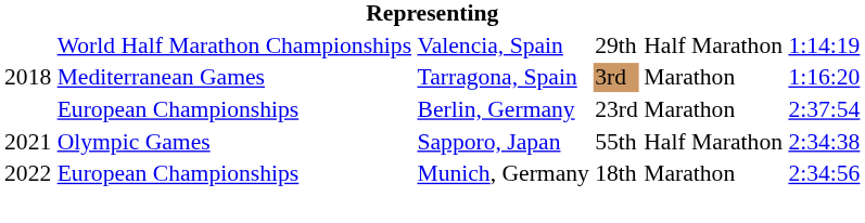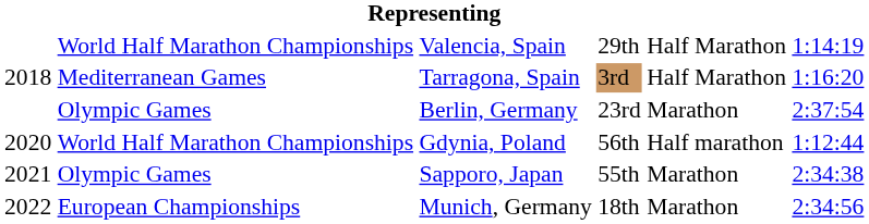 <table>
 <tr>
 <th colspan="6">Representing </th>
 </tr>
 <tr>
 <td rowspan=3>2018</td>
 <td><a href='#'>World Half Marathon Championships</a></td>
 <td><a href='#'>Valencia, Spain</a></td>
 <td>29th</td>
 <td>Half Marathon</td>
 <td><a href='#'>1:14:19</a></td>
 </tr>
 <tr>
 <td><a href='#'>Mediterranean Games</a></td>
 <td><a href='#'>Tarragona, Spain</a></td>
 <td bgcolor=cc9966>3rd</td>
-<td>Marathon</td>
+<td>Half Marathon</td>
 <td><a href='#'>1:16:20</a></td>
 </tr>
 <tr>
-<td><a href='#'>European Championships</a></td>
+<td><a href='#'>Olympic Games</a></td>
 <td><a href='#'>Berlin, Germany</a></td>
 <td>23rd</td>
 <td>Marathon</td>
 <td><a href='#'>2:37:54</a></td>
 </tr>
 <tr>
+<td>2020</td>
+<td><a href='#'>World Half Marathon Championships</a></td>
+<td><a href='#'>Gdynia, Poland</a></td>
+<td>56th</td>
+<td>Half marathon</td>
+<td><a href='#'>1:12:44</a></td>
+</tr>
+<tr>
 <td>2021</td>
 <td><a href='#'>Olympic Games</a></td>
 <td><a href='#'>Sapporo, Japan</a></td>
 <td>55th</td>
-<td>Half Marathon</td>
+<td>Marathon</td>
 <td><a href='#'>2:34:38</a></td>
 </tr>
 <tr>
 <td>2022</td>
 <td><a href='#'>European Championships</a></td>
 <td><a href='#'>Munich</a>, Germany</td>
 <td>18th</td>
 <td>Marathon</td>
 <td><a href='#'>2:34:56</a></td>
 </tr>
 </table>
